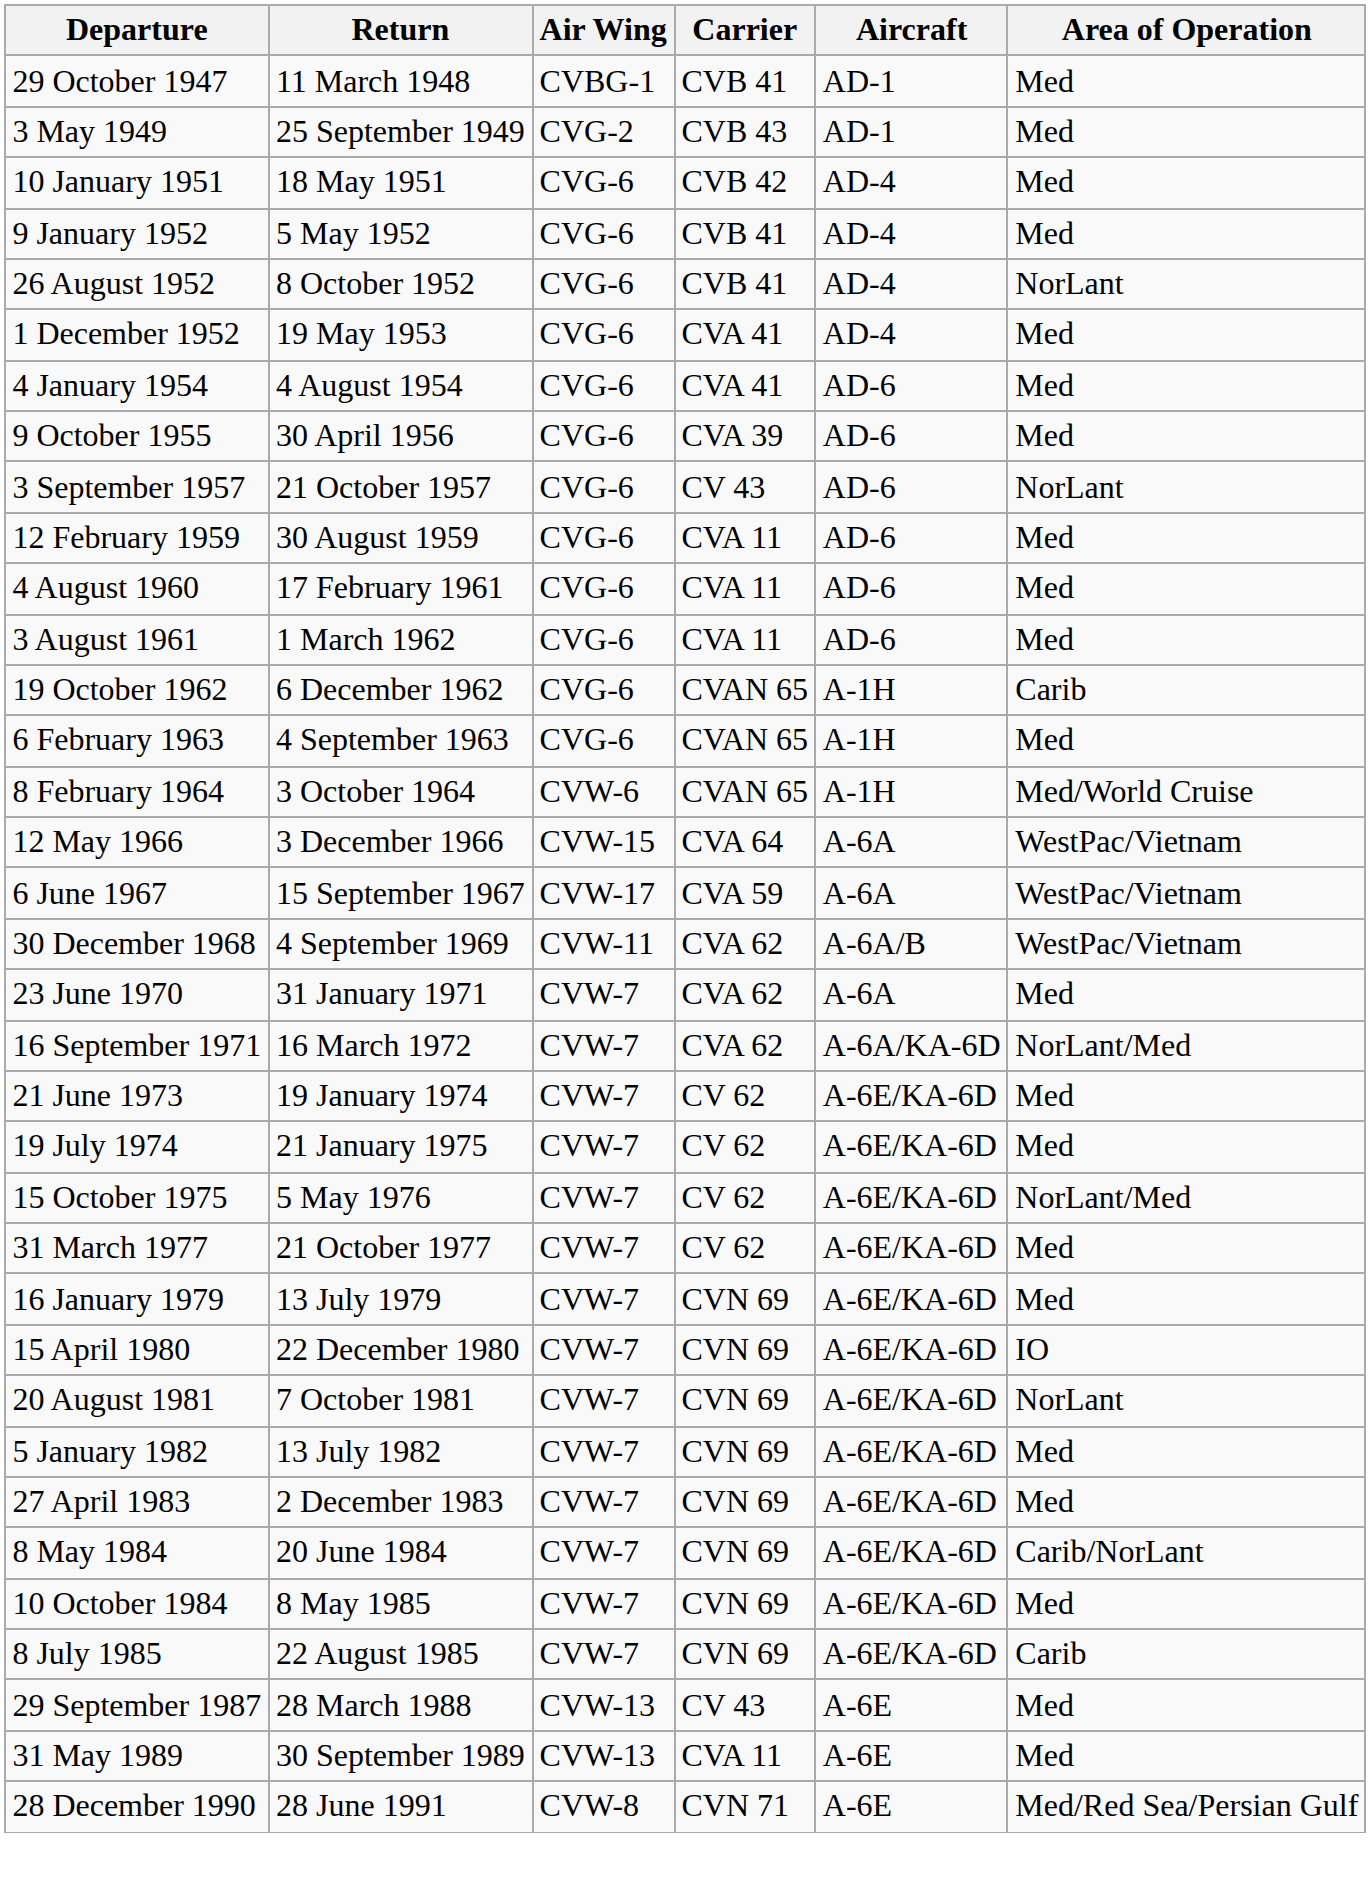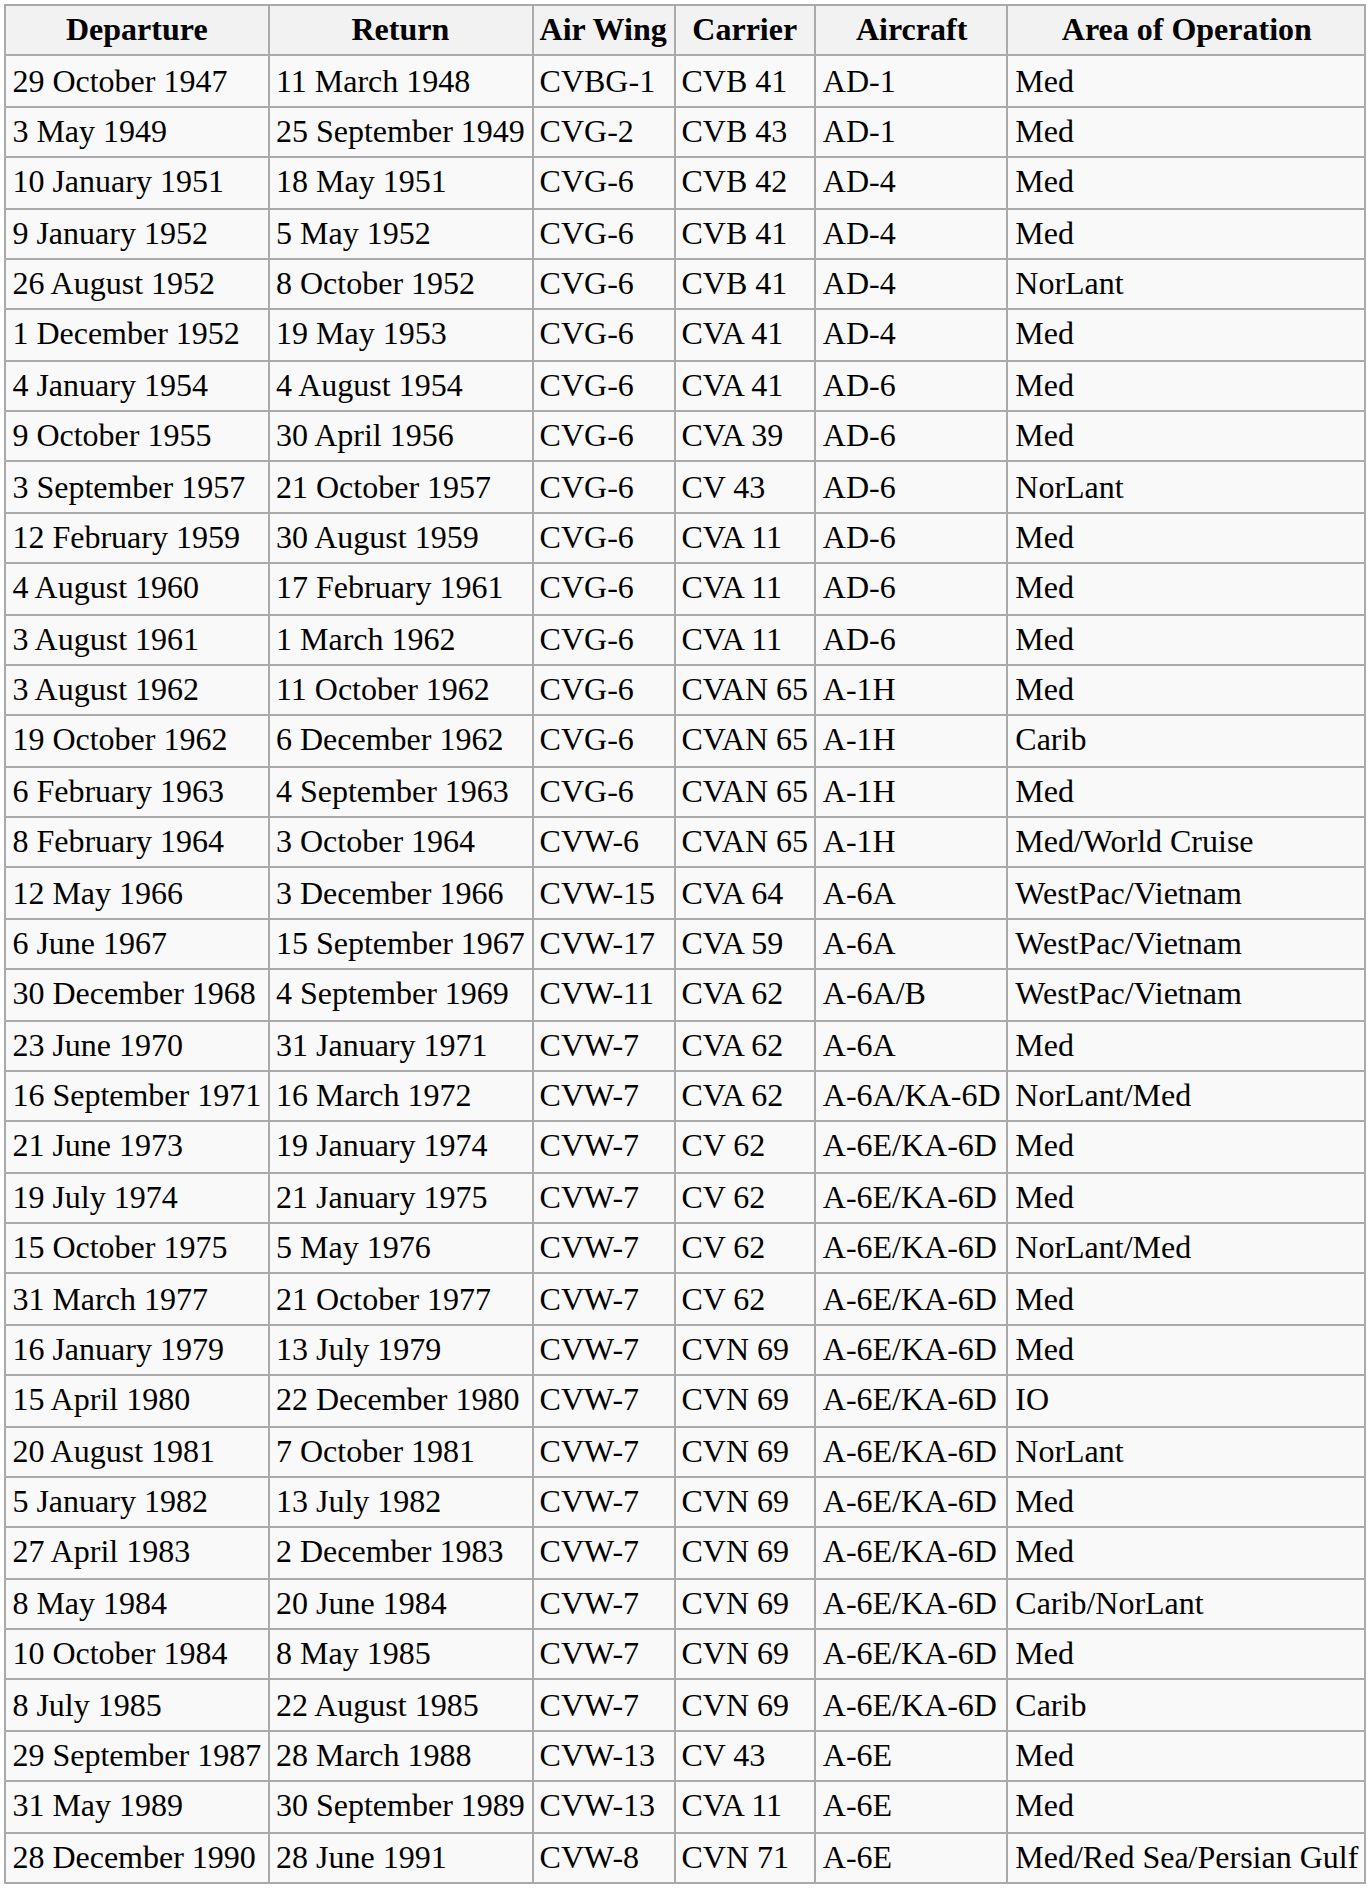 <table class="wikitable">
 <tr>
 <th>Departure</th>
 <th>Return</th>
 <th>Air Wing</th>
 <th>Carrier</th>
 <th>Aircraft</th>
 <th>Area of Operation</th>
 </tr>
 <tr>
 <td>29 October 1947</td>
 <td>11 March 1948</td>
 <td>CVBG-1</td>
 <td>CVB 41</td>
 <td>AD-1</td>
 <td>Med</td>
 </tr>
 <tr>
 <td>3 May 1949</td>
 <td>25 September 1949</td>
 <td>CVG-2</td>
 <td>CVB 43</td>
 <td>AD-1</td>
 <td>Med</td>
 </tr>
 <tr>
 <td>10 January 1951</td>
 <td>18 May 1951</td>
 <td>CVG-6</td>
 <td>CVB 42</td>
 <td>AD-4</td>
 <td>Med</td>
 </tr>
 <tr>
 <td>9 January 1952</td>
 <td>5 May 1952</td>
 <td>CVG-6</td>
 <td>CVB 41</td>
 <td>AD-4</td>
 <td>Med</td>
 </tr>
 <tr>
 <td>26 August 1952</td>
 <td>8 October 1952</td>
 <td>CVG-6</td>
 <td>CVB 41</td>
 <td>AD-4</td>
 <td>NorLant</td>
 </tr>
 <tr>
 <td>1 December 1952</td>
 <td>19 May 1953</td>
 <td>CVG-6</td>
 <td>CVA 41</td>
 <td>AD-4</td>
 <td>Med</td>
 </tr>
 <tr>
 <td>4 January 1954</td>
 <td>4 August 1954</td>
 <td>CVG-6</td>
 <td>CVA 41</td>
 <td>AD-6</td>
 <td>Med</td>
 </tr>
 <tr>
 <td>9 October 1955</td>
 <td>30 April 1956</td>
 <td>CVG-6</td>
 <td>CVA 39</td>
 <td>AD-6</td>
 <td>Med</td>
 </tr>
 <tr>
 <td>3 September 1957</td>
 <td>21 October 1957</td>
 <td>CVG-6</td>
 <td>CV 43</td>
 <td>AD-6</td>
 <td>NorLant</td>
 </tr>
 <tr>
 <td>12 February 1959</td>
 <td>30 August 1959</td>
 <td>CVG-6</td>
 <td>CVA 11</td>
 <td>AD-6</td>
 <td>Med</td>
 </tr>
 <tr>
 <td>4 August 1960</td>
 <td>17 February 1961</td>
 <td>CVG-6</td>
 <td>CVA 11</td>
 <td>AD-6</td>
 <td>Med</td>
 </tr>
 <tr>
 <td>3 August 1961</td>
 <td>1 March 1962</td>
 <td>CVG-6</td>
 <td>CVA 11</td>
 <td>AD-6</td>
+<td>Med</td>
+</tr>
+<tr>
+<td>3 August 1962</td>
+<td>11 October 1962</td>
+<td>CVG-6</td>
+<td>CVAN 65</td>
+<td>A-1H</td>
 <td>Med</td>
 </tr>
 <tr>
 <td>19 October 1962</td>
 <td>6 December 1962</td>
 <td>CVG-6</td>
 <td>CVAN 65</td>
 <td>A-1H</td>
 <td>Carib</td>
 </tr>
 <tr>
 <td>6 February 1963</td>
 <td>4 September 1963</td>
 <td>CVG-6</td>
 <td>CVAN 65</td>
 <td>A-1H</td>
 <td>Med</td>
 </tr>
 <tr>
 <td>8 February 1964</td>
 <td>3 October 1964</td>
 <td>CVW-6</td>
 <td>CVAN 65</td>
 <td>A-1H</td>
 <td>Med/World Cruise</td>
 </tr>
 <tr>
 <td>12 May 1966</td>
 <td>3 December 1966</td>
 <td>CVW-15</td>
 <td>CVA 64</td>
 <td>A-6A</td>
 <td>WestPac/Vietnam</td>
 </tr>
 <tr>
 <td>6 June 1967</td>
 <td>15 September 1967</td>
 <td>CVW-17</td>
 <td>CVA 59</td>
 <td>A-6A</td>
 <td>WestPac/Vietnam</td>
 </tr>
 <tr>
 <td>30 December 1968</td>
 <td>4 September 1969</td>
 <td>CVW-11</td>
 <td>CVA 62</td>
 <td>A-6A/B</td>
 <td>WestPac/Vietnam</td>
 </tr>
 <tr>
 <td>23 June 1970</td>
 <td>31 January 1971</td>
 <td>CVW-7</td>
 <td>CVA 62</td>
 <td>A-6A</td>
 <td>Med</td>
 </tr>
 <tr>
 <td>16 September 1971</td>
 <td>16 March 1972</td>
 <td>CVW-7</td>
 <td>CVA 62</td>
 <td>A-6A/KA-6D</td>
 <td>NorLant/Med</td>
 </tr>
 <tr>
 <td>21 June 1973</td>
 <td>19 January 1974</td>
 <td>CVW-7</td>
 <td>CV 62</td>
 <td>A-6E/KA-6D</td>
 <td>Med</td>
 </tr>
 <tr>
 <td>19 July 1974</td>
 <td>21 January 1975</td>
 <td>CVW-7</td>
 <td>CV 62</td>
 <td>A-6E/KA-6D</td>
 <td>Med</td>
 </tr>
 <tr>
 <td>15 October 1975</td>
 <td>5 May 1976</td>
 <td>CVW-7</td>
 <td>CV 62</td>
 <td>A-6E/KA-6D</td>
 <td>NorLant/Med</td>
 </tr>
 <tr>
 <td>31 March 1977</td>
 <td>21 October 1977</td>
 <td>CVW-7</td>
 <td>CV 62</td>
 <td>A-6E/KA-6D</td>
 <td>Med</td>
 </tr>
 <tr>
 <td>16 January 1979</td>
 <td>13 July 1979</td>
 <td>CVW-7</td>
 <td>CVN 69</td>
 <td>A-6E/KA-6D</td>
 <td>Med</td>
 </tr>
 <tr>
 <td>15 April 1980</td>
 <td>22 December 1980</td>
 <td>CVW-7</td>
 <td>CVN 69</td>
 <td>A-6E/KA-6D</td>
 <td>IO</td>
 </tr>
 <tr>
 <td>20 August 1981</td>
 <td>7 October 1981</td>
 <td>CVW-7</td>
 <td>CVN 69</td>
 <td>A-6E/KA-6D</td>
 <td>NorLant</td>
 </tr>
 <tr>
 <td>5 January 1982</td>
 <td>13 July 1982</td>
 <td>CVW-7</td>
 <td>CVN 69</td>
 <td>A-6E/KA-6D</td>
 <td>Med</td>
 </tr>
 <tr>
 <td>27 April 1983</td>
 <td>2 December 1983</td>
 <td>CVW-7</td>
 <td>CVN 69</td>
 <td>A-6E/KA-6D</td>
 <td>Med</td>
 </tr>
 <tr>
 <td>8 May 1984</td>
 <td>20 June 1984</td>
 <td>CVW-7</td>
 <td>CVN 69</td>
 <td>A-6E/KA-6D</td>
 <td>Carib/NorLant</td>
 </tr>
 <tr>
 <td>10 October 1984</td>
 <td>8 May 1985</td>
 <td>CVW-7</td>
 <td>CVN 69</td>
 <td>A-6E/KA-6D</td>
 <td>Med</td>
 </tr>
 <tr>
 <td>8 July 1985</td>
 <td>22 August 1985</td>
 <td>CVW-7</td>
 <td>CVN 69</td>
 <td>A-6E/KA-6D</td>
 <td>Carib</td>
 </tr>
 <tr>
 <td>29 September 1987</td>
 <td>28 March 1988</td>
 <td>CVW-13</td>
 <td>CV 43</td>
 <td>A-6E</td>
 <td>Med</td>
 </tr>
 <tr>
 <td>31 May 1989</td>
 <td>30 September 1989</td>
 <td>CVW-13</td>
 <td>CVA 11</td>
 <td>A-6E</td>
 <td>Med</td>
 </tr>
 <tr>
 <td>28 December 1990</td>
 <td>28 June 1991</td>
 <td>CVW-8</td>
 <td>CVN 71</td>
 <td>A-6E</td>
 <td>Med/Red Sea/Persian Gulf</td>
 </tr>
 </table>
